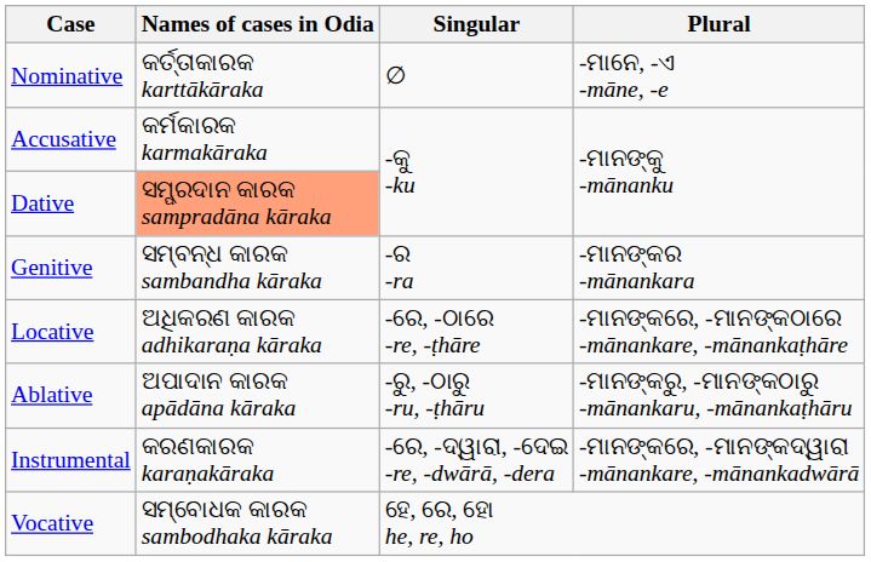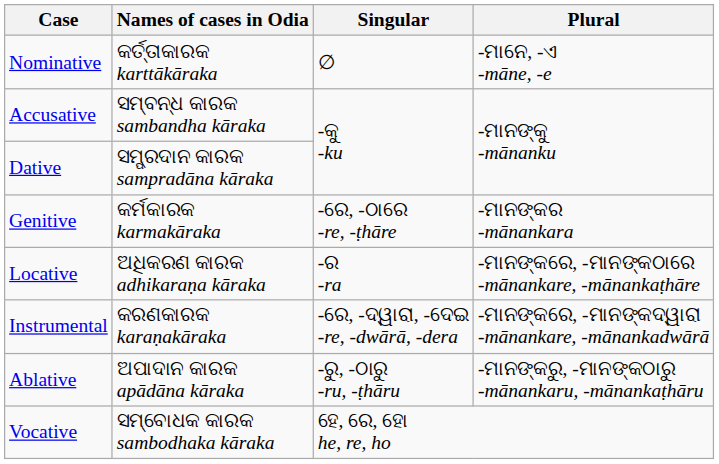 <table class="wikitable">
 <tr>
 <th>Case</th>
 <th>Names of cases in Odia</th>
 <th>Singular</th>
 <th>Plural</th>
 </tr>
 <tr>
 <td><a href='#'>Nominative</a></td>
 <td>କର୍ତ୍ତାକାରକ<br><em>karttākāraka</em></td>
 <td>∅</td>
 <td>-ମାନେ, -ଏ <br> <em>-māne, -e</em></td>
 </tr>
 <tr>
 <td><a href='#'>Accusative</a></td>
-<td>କର୍ମକାରକ<br><em>karmakāraka</em></td>
+<td>ସମ୍ବନ୍ଧ କାରକ<br><em>sambandha kāraka</em></td>
 <td rowspan="2">-କୁ<br><em>-ku</em></td>
 <td rowspan="2">-ମାନଙ୍କୁ<br><em>-mānanku</em></td>
 </tr>
 <tr>
 <td><a href='#'>Dative</a></td>
-<td style="background: lightsalmon;">ସମ୍ପ୍ରଦାନ କାରକ<br><em>sampradāna kāraka</em></td>
+<td>ସମ୍ପ୍ରଦାନ କାରକ<br><em>sampradāna kāraka</em></td>
 </tr>
 <tr>
 <td><a href='#'>Genitive</a></td>
-<td>ସମ୍ବନ୍ଧ କାରକ<br><em>sambandha kāraka</em></td>
-<td>-ର<br><em>-ra</em></td>
+<td>କର୍ମକାରକ<br><em>karmakāraka</em></td>
+<td>-ରେ, -ଠାରେ<br><em>-re, -ṭhāre</em></td>
 <td>-ମାନଙ୍କର<br><em>-mānankara</em></td>
 </tr>
 <tr>
 <td><a href='#'>Locative</a></td>
 <td>ଅଧିକରଣ କାରକ<br><em>adhikaraṇa kāraka</em></td>
-<td>-ରେ, -ଠାରେ<br><em>-re, -ṭhāre</em></td>
+<td>-ର<br><em>-ra</em></td>
 <td>-ମାନଙ୍କରେ, -ମାନଙ୍କଠାରେ<br><em>-mānankare, -mānankaṭhāre</em></td>
+</tr>
+<tr>
+<td><a href='#'>Instrumental</a></td>
+<td>କରଣକାରକ<br><em>karaṇakāraka</em></td>
+<td>-ରେ, -ଦ୍ୱାରା, -ଦେଇ<br><em>-re, -dwārā, -dera</em></td>
+<td>-ମାନଙ୍କରେ, -ମାନଙ୍କଦ୍ୱାରା<br><em>-mānankare, -mānankadwārā</em></td>
 </tr>
 <tr>
 <td><a href='#'>Ablative</a></td>
 <td>ଅପାଦାନ କାରକ<br><em>apādāna kāraka</em></td>
 <td>-ରୁ, -ଠାରୁ<br><em>-ru, -ṭhāru</em></td>
 <td>-ମାନଙ୍କରୁ, -ମାନଙ୍କଠାରୁ<br><em>-mānankaru, -mānankaṭhāru</em></td>
 </tr>
 <tr>
-<td><a href='#'>Instrumental</a></td>
-<td>କରଣକାରକ<br><em>karaṇakāraka</em></td>
-<td>-ରେ, -ଦ୍ୱାରା, -ଦେଇ<br><em>-re, -dwārā, -dera</em></td>
-<td>-ମାନଙ୍କରେ, -ମାନଙ୍କଦ୍ୱାରା<br><em>-mānankare, -mānankadwārā</em></td>
-</tr>
-<tr>
 <td><a href='#'>Vocative</a></td>
 <td>ସମ୍ବୋଧକ କାରକ<br><em>sambodhaka kāraka</em></td>
 <td colspan="2">ହେ, ରେ, ହୋ<br><em>he, re, ho</em></td>
 </tr>
 </table>
